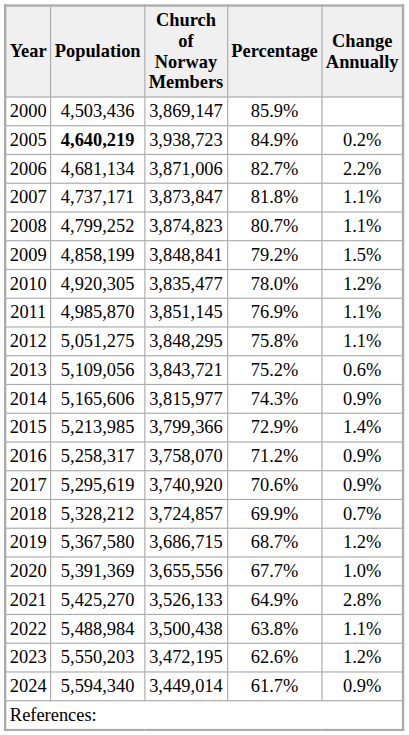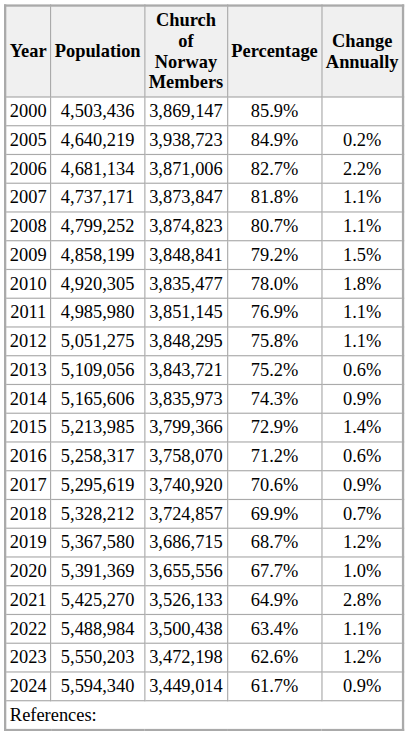 <table cellpadding="3" cellspacing="0" rules="all" style="width:200px; float:right; margin:1em; background:#fff; border:2px solid #aaa; font-size:100%;">
 <tr style="background:#f0f0f0; text-align:center;">
 <th>Year</th>
 <th>Population </th>
 <th>Church of Norway Members</th>
 <th>Percentage</th>
 <th>Change Annually</th>
 </tr>
 <tr style="text-align:center;">
 <td>2000</td>
 <td>4,503,436</td>
 <td>3,869,147</td>
 <td>85.9%</td>
 <td></td>
 </tr>
 <tr style="text-align:center;">
 <td>2005</td>
-<td><strong>4,640,219</strong></td>
+<td>4,640,219</td>
 <td>3,938,723</td>
 <td>84.9%</td>
 <td>0.2% </td>
 </tr>
 <tr style="text-align:center;">
 <td>2006</td>
 <td>4,681,134</td>
 <td>3,871,006</td>
 <td>82.7%</td>
 <td>2.2% </td>
 </tr>
 <tr style="text-align:center;">
 <td>2007</td>
 <td>4,737,171</td>
 <td>3,873,847</td>
 <td>81.8%</td>
 <td>1.1% </td>
 </tr>
 <tr style="text-align:center;">
 <td>2008</td>
 <td>4,799,252</td>
 <td>3,874,823</td>
 <td>80.7%</td>
 <td>1.1% </td>
 </tr>
 <tr style="text-align:center;">
 <td>2009</td>
 <td>4,858,199</td>
 <td>3,848,841</td>
 <td>79.2%</td>
 <td>1.5% </td>
 </tr>
 <tr style="text-align:center;">
 <td>2010</td>
 <td>4,920,305</td>
 <td>3,835,477</td>
 <td>78.0%</td>
-<td>1.2% </td>
+<td>1.8% </td>
 </tr>
 <tr style="text-align:center;">
 <td>2011</td>
-<td>4,985,870</td>
+<td>4,985,980</td>
 <td>3,851,145</td>
 <td>76.9%</td>
 <td>1.1% </td>
 </tr>
 <tr style="text-align:center;">
 <td>2012</td>
 <td>5,051,275</td>
 <td>3,848,295</td>
 <td>75.8%</td>
 <td>1.1% </td>
 </tr>
 <tr style="text-align:center;">
 <td>2013</td>
 <td>5,109,056</td>
 <td>3,843,721</td>
 <td>75.2%</td>
 <td>0.6% </td>
 </tr>
 <tr style="text-align:center;">
 <td>2014</td>
 <td>5,165,606</td>
-<td>3,815,977</td>
+<td>3,835,973</td>
 <td>74.3%</td>
 <td>0.9% </td>
 </tr>
 <tr style="text-align:center;">
 <td>2015</td>
 <td>5,213,985</td>
 <td>3,799,366</td>
 <td>72.9%</td>
 <td>1.4% </td>
 </tr>
 <tr style="text-align:center;">
 <td>2016</td>
 <td>5,258,317</td>
 <td>3,758,070</td>
 <td>71.2%</td>
-<td>0.9% </td>
+<td>0.6% </td>
 </tr>
 <tr style="text-align:center;">
 <td>2017</td>
 <td>5,295,619</td>
 <td>3,740,920</td>
 <td>70.6%</td>
 <td>0.9% </td>
 </tr>
 <tr style="text-align:center;">
 <td>2018</td>
 <td>5,328,212</td>
 <td>3,724,857</td>
 <td>69.9%</td>
 <td>0.7% </td>
 </tr>
 <tr style="text-align:center;">
 <td>2019</td>
 <td>5,367,580</td>
 <td>3,686,715</td>
 <td>68.7%</td>
 <td>1.2% </td>
 </tr>
 <tr style="text-align:center;">
 <td>2020</td>
 <td>5,391,369</td>
 <td>3,655,556</td>
 <td>67.7%</td>
 <td>1.0% </td>
 </tr>
 <tr style="text-align:center;">
 <td>2021</td>
 <td>5,425,270</td>
 <td>3,526,133</td>
 <td>64.9%</td>
 <td>2.8% </td>
 </tr>
 <tr style="text-align:center;">
 <td>2022</td>
 <td>5,488,984</td>
 <td>3,500,438</td>
-<td>63.8%</td>
+<td>63.4%</td>
 <td>1.1% </td>
 </tr>
 <tr style="text-align:center;">
 <td>2023</td>
 <td>5,550,203</td>
-<td>3,472,195</td>
+<td>3,472,198</td>
 <td>62.6%</td>
 <td>1.2% </td>
 </tr>
 <tr style="text-align:center;">
 <td>2024</td>
 <td>5,594,340</td>
 <td>3,449,014</td>
 <td>61.7%</td>
 <td>0.9% </td>
 </tr>
 <tr>
 <td colspan="5;">References:</td>
 </tr>
 </table>
